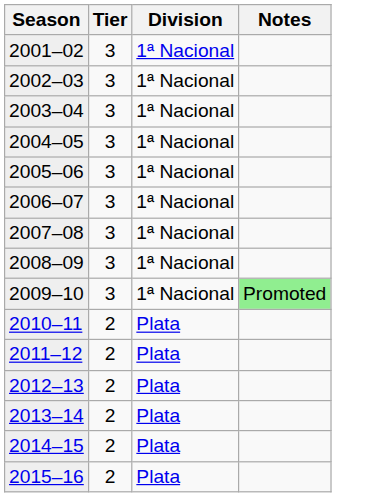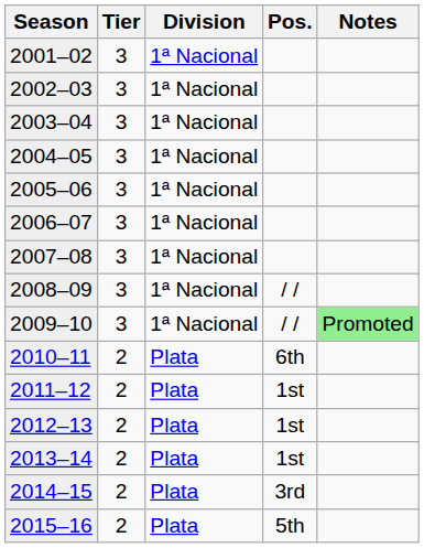 <table class="wikitable">
 <tr>
 <th>Season</th>
 <th>Tier</th>
 <th>Division</th>
+<th>Pos.</th>
 <th>Notes</th>
 </tr>
 <tr>
 <td style="background:#efefef;">2001–02</td>
 <td align="center">3</td>
 <td><a href='#'>1ª Nacional</a></td>
+<td align="center"></td>
 <td></td>
 </tr>
 <tr>
 <td style="background:#efefef;">2002–03</td>
 <td align="center">3</td>
 <td>1ª Nacional</td>
+<td align="center"></td>
 <td></td>
 </tr>
 <tr>
 <td style="background:#efefef;">2003–04</td>
 <td align="center">3</td>
 <td>1ª Nacional</td>
+<td align="center"></td>
 <td></td>
 </tr>
 <tr>
 <td style="background:#efefef;">2004–05</td>
 <td align="center">3</td>
 <td>1ª Nacional</td>
+<td align="center"></td>
 <td></td>
 </tr>
 <tr>
 <td style="background:#efefef;">2005–06</td>
 <td align="center">3</td>
 <td>1ª Nacional</td>
+<td align="center"></td>
 <td></td>
 </tr>
 <tr>
 <td style="background:#efefef;">2006–07</td>
 <td align="center">3</td>
 <td>1ª Nacional</td>
+<td align="center"></td>
 <td></td>
 </tr>
 <tr>
 <td style="background:#efefef;">2007–08</td>
 <td align="center">3</td>
 <td>1ª Nacional</td>
+<td align="center"></td>
 <td></td>
 </tr>
 <tr>
 <td style="background:#efefef;">2008–09</td>
 <td align="center">3</td>
 <td>1ª Nacional</td>
+<td align="center"> /  / </td>
 <td></td>
 </tr>
 <tr>
 <td style="background:#efefef;">2009–10</td>
 <td align="center">3</td>
 <td>1ª Nacional</td>
+<td align="center"> /  / </td>
 <td style="background:#90EE90">Promoted</td>
 </tr>
 <tr>
 <td style="background:#efefef;"><a href='#'>2010–11</a></td>
 <td align="center">2</td>
 <td><a href='#'>Plata</a></td>
+<td align="center">6th</td>
 <td></td>
 </tr>
 <tr>
 <td style="background:#efefef;"><a href='#'>2011–12</a></td>
 <td align="center">2</td>
 <td><a href='#'>Plata</a></td>
+<td align="center">1st</td>
 <td></td>
 </tr>
 <tr>
 <td style="background:#efefef;"><a href='#'>2012–13</a></td>
 <td align="center">2</td>
 <td><a href='#'>Plata</a></td>
+<td align="center">1st</td>
 <td></td>
 </tr>
 <tr>
 <td style="background:#efefef;"><a href='#'>2013–14</a></td>
 <td align="center">2</td>
 <td><a href='#'>Plata</a></td>
+<td align="center">1st</td>
 <td></td>
 </tr>
 <tr>
 <td style="background:#efefef;"><a href='#'>2014–15</a></td>
 <td align="center">2</td>
 <td><a href='#'>Plata</a></td>
+<td align="center">3rd</td>
 <td></td>
 </tr>
 <tr>
 <td style="background:#efefef;"><a href='#'>2015–16</a></td>
 <td align="center">2</td>
 <td><a href='#'>Plata</a></td>
+<td align="center">5th</td>
 <td></td>
 </tr>
 </table>
